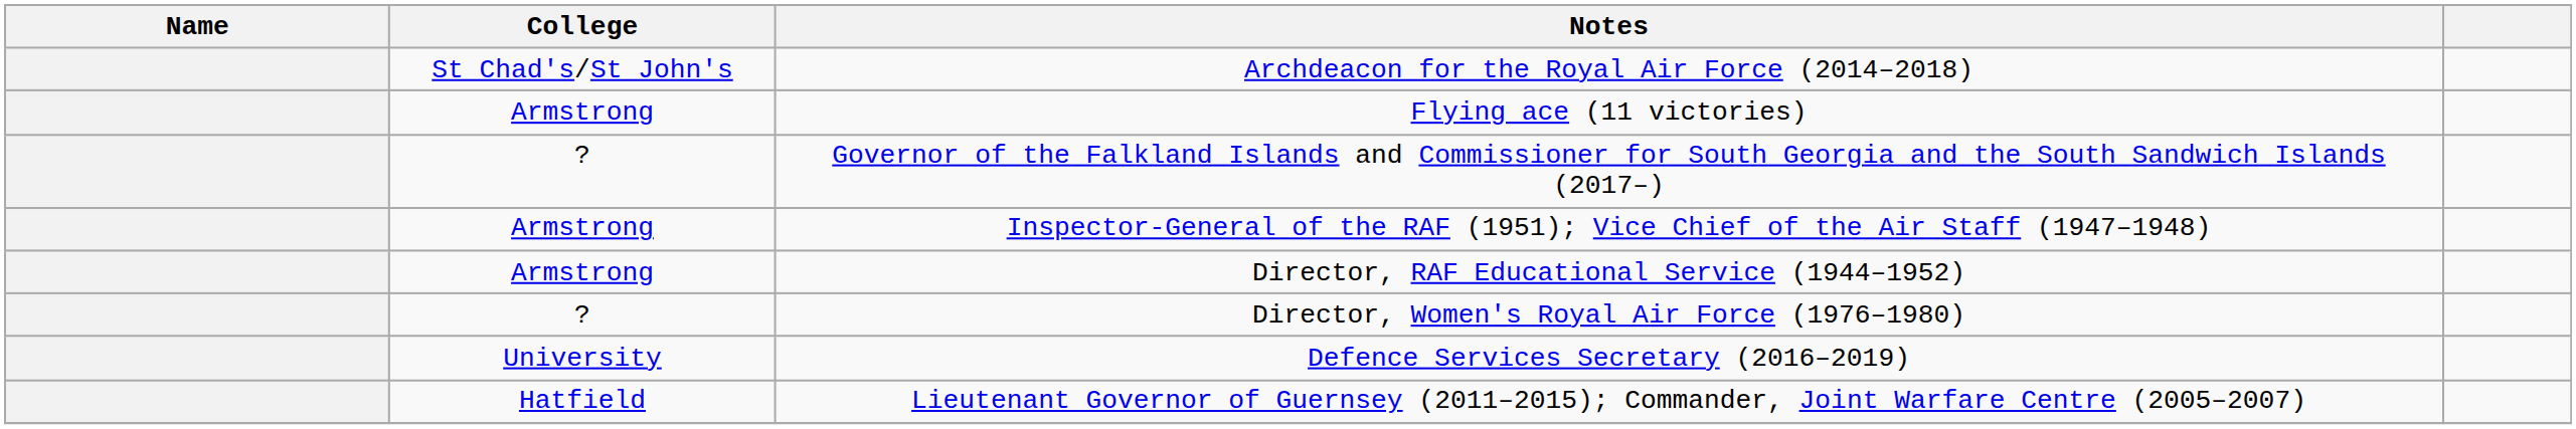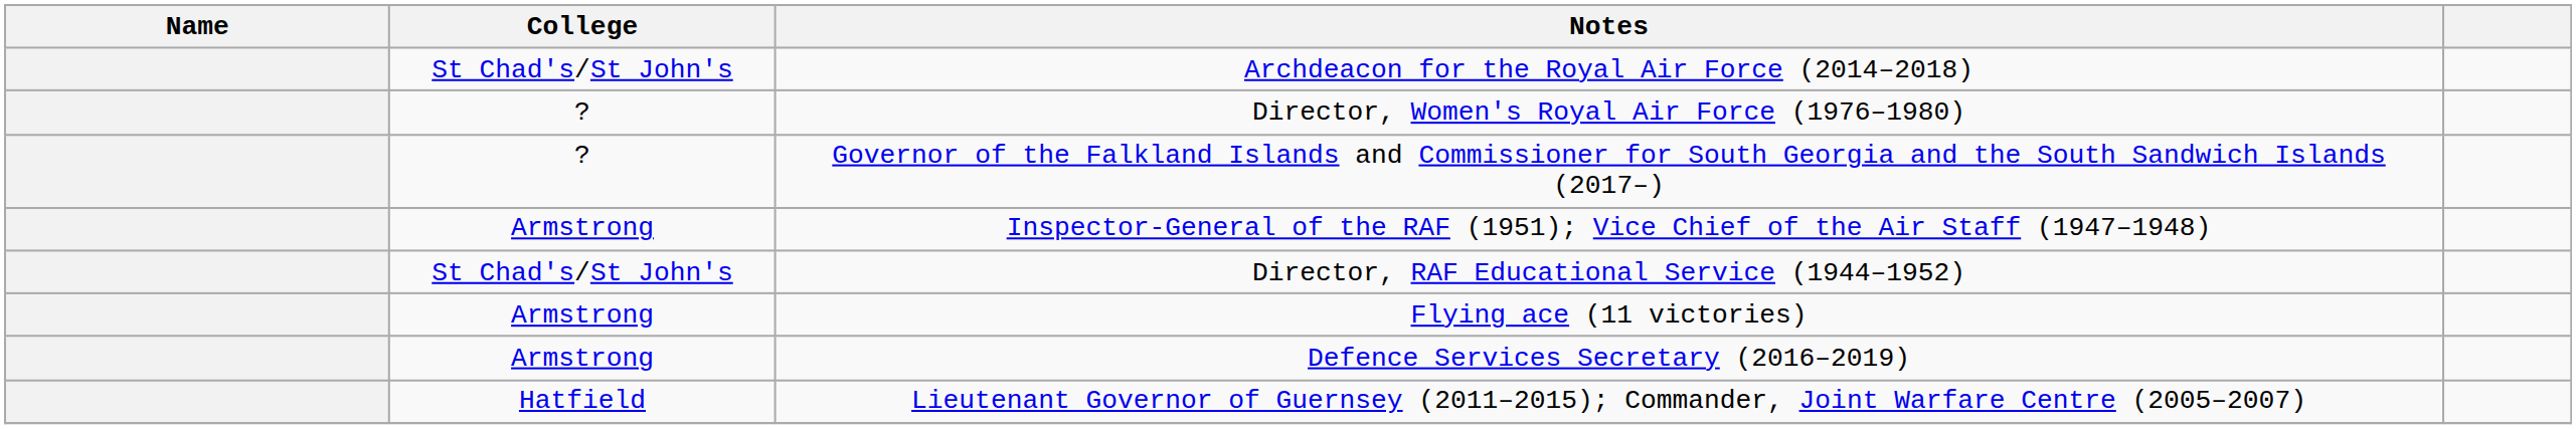 <table class="wikitable sortable" style="width:100%">
 <tr>
 <th width="15%">Name</th>
 <th width="15%">College</th>
 <th width="65%">Notes</th>
 <th width="5%"></th>
 </tr>
 <tr valign="top">
 <th scope=row></th>
 <td align="center"><a href='#'>St Chad's</a>/<a href='#'>St John's</a></td>
 <td align="center"><a href='#'>Archdeacon for the Royal Air Force</a> (2014–2018)</td>
 <td align="center"></td>
 </tr>
 <tr valign="top">
 <th scope=row></th>
-<td align="center"><a href='#'>Armstrong</a></td>
-<td align="center"><a href='#'>Flying ace</a> (11 victories)</td>
+<td align="center">?</td>
+<td align="center">Director, <a href='#'>Women's Royal Air Force</a> (1976–1980)</td>
 <td align="center"></td>
 </tr>
 <tr valign="top">
 <th scope=row></th>
 <td align="center">?</td>
 <td align="center"><a href='#'>Governor of the Falkland Islands</a> and <a href='#'>Commissioner for South Georgia and the South Sandwich Islands</a> (2017–)</td>
 <td align="center"></td>
 </tr>
 <tr valign="top">
 <th scope=row></th>
 <td align="center"><a href='#'>Armstrong</a></td>
 <td align="center"><a href='#'>Inspector-General of the RAF</a> (1951); <a href='#'>Vice Chief of the Air Staff</a> (1947–1948)</td>
 <td align="center"></td>
 </tr>
 <tr valign="top">
 <th scope=row></th>
-<td align="center"><a href='#'>Armstrong</a></td>
+<td align="center"><a href='#'>St Chad's</a>/<a href='#'>St John's</a></td>
 <td align="center">Director, <a href='#'>RAF Educational Service</a> (1944–1952)</td>
 <td align="center"></td>
 </tr>
 <tr valign="top">
 <th scope=row></th>
-<td align="center">?</td>
-<td align="center">Director, <a href='#'>Women's Royal Air Force</a> (1976–1980)</td>
+<td align="center"><a href='#'>Armstrong</a></td>
+<td align="center"><a href='#'>Flying ace</a> (11 victories)</td>
 <td align="center"></td>
 </tr>
 <tr valign="top">
 <th scope=row></th>
-<td align="center"><a href='#'>University</a></td>
+<td align="center"><a href='#'>Armstrong</a></td>
 <td align="center"><a href='#'>Defence Services Secretary</a> (2016–2019)</td>
 <td align="center"></td>
 </tr>
 <tr valign="top">
 <th scope=row></th>
 <td align="center"><a href='#'>Hatfield</a></td>
 <td align="center"><a href='#'>Lieutenant Governor of Guernsey</a> (2011–2015); Commander, <a href='#'>Joint Warfare Centre</a> (2005–2007)</td>
 <td align="center"></td>
 </tr>
 <tr valign="top">
 </tr>
 </table>
